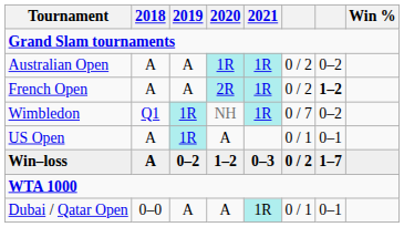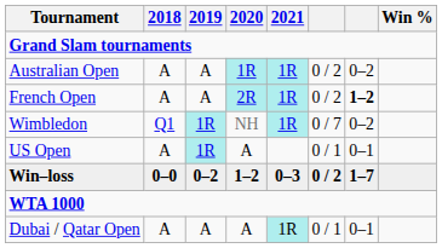 <table class="wikitable" style=text-align:center>
 <tr>
 <th>Tournament</th>
 <th><a href='#'>2018</a></th>
 <th><a href='#'>2019</a></th>
 <th><a href='#'>2020</a></th>
 <th><a href='#'>2021</a></th>
 <th></th>
 <th></th>
 <th>Win %</th>
 </tr>
 <tr>
 <td align=left colspan="8"><strong><a href='#'>Grand Slam tournaments</a></strong></td>
 </tr>
 <tr>
 <td align=left><a href='#'>Australian Open</a></td>
 <td>A</td>
 <td>A</td>
 <td bgcolor=afeeee><a href='#'>1R</a></td>
 <td bgcolor=afeeee><a href='#'>1R</a></td>
 <td>0 / 2</td>
 <td>0–2</td>
 <td></td>
 </tr>
 <tr>
 <td align=left><a href='#'>French Open</a></td>
 <td>A</td>
 <td>A</td>
 <td bgcolor=afeeee><a href='#'>2R</a></td>
 <td bgcolor=afeeee><a href='#'>1R</a></td>
 <td>0 / 2</td>
 <td><strong>1–2</strong></td>
 <td></td>
 </tr>
 <tr>
 <td align=left><a href='#'>Wimbledon</a></td>
 <td><a href='#'>Q1</a></td>
 <td bgcolor=afeeee><a href='#'>1R</a></td>
 <td style=color:#767676>NH</td>
 <td bgcolor=afeeee><a href='#'>1R</a></td>
 <td>0 / 7</td>
 <td>0–2</td>
 <td></td>
 </tr>
 <tr>
 <td align=left><a href='#'>US Open</a></td>
 <td>A</td>
 <td bgcolor=afeeee><a href='#'>1R</a></td>
 <td>A</td>
 <td></td>
 <td>0 / 1</td>
 <td>0–1</td>
 <td></td>
 </tr>
 <tr style=background:#efefef;font-weight:bold>
 <td align=left>Win–loss</td>
-<td>A</td>
+<td>0–0</td>
 <td>0–2</td>
 <td>1–2</td>
 <td>0–3</td>
 <td>0 / 2</td>
 <td>1–7</td>
 <td></td>
 </tr>
 <tr>
 <td align=left colspan="8"><strong><a href='#'>WTA 1000</a></strong></td>
 </tr>
 <tr>
 <td align=left><a href='#'>Dubai</a> / <a href='#'>Qatar Open</a></td>
-<td>0–0</td>
+<td>A</td>
 <td>A</td>
 <td>A</td>
 <td bgcolor=afeeee>1R</td>
 <td>0 / 1</td>
 <td>0–1</td>
 <td></td>
 </tr>
 </table>
